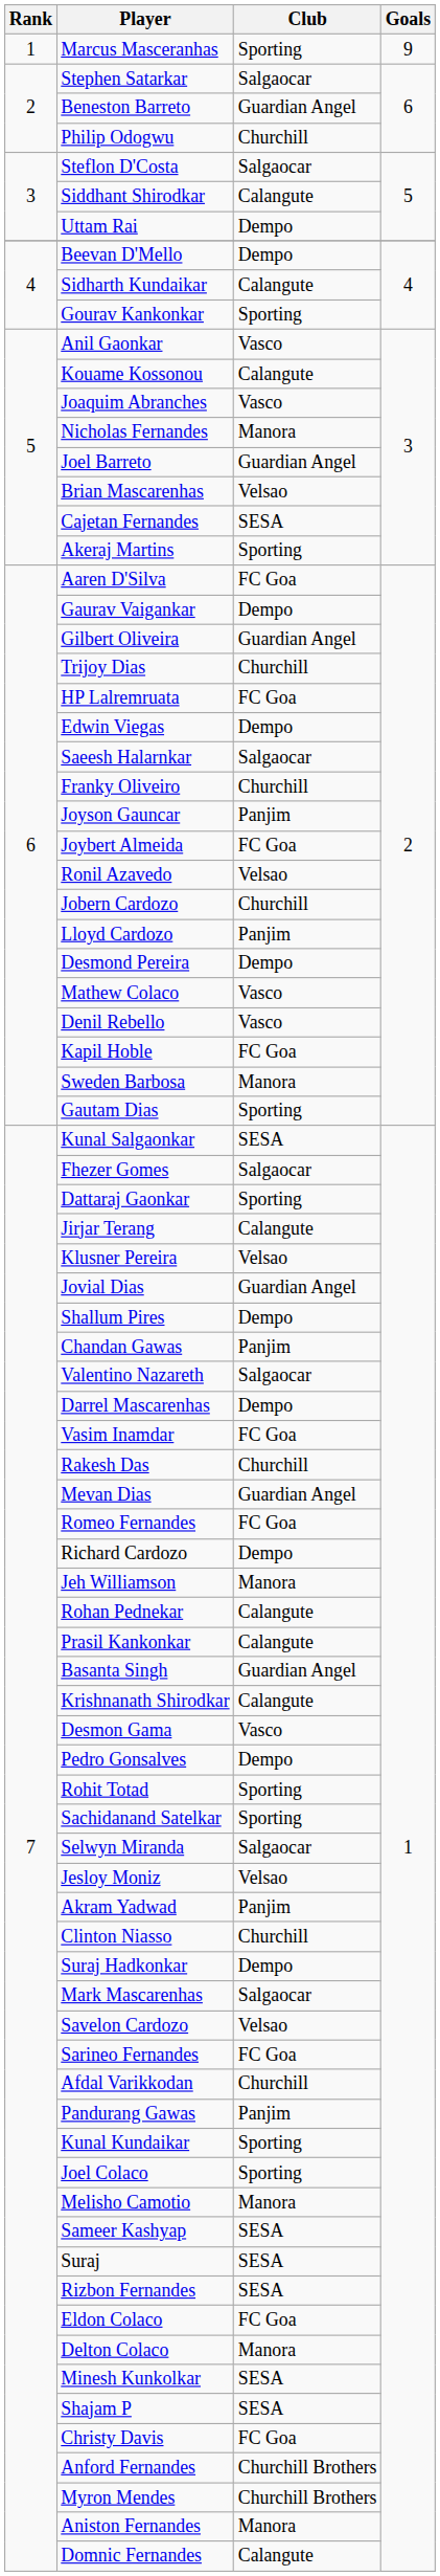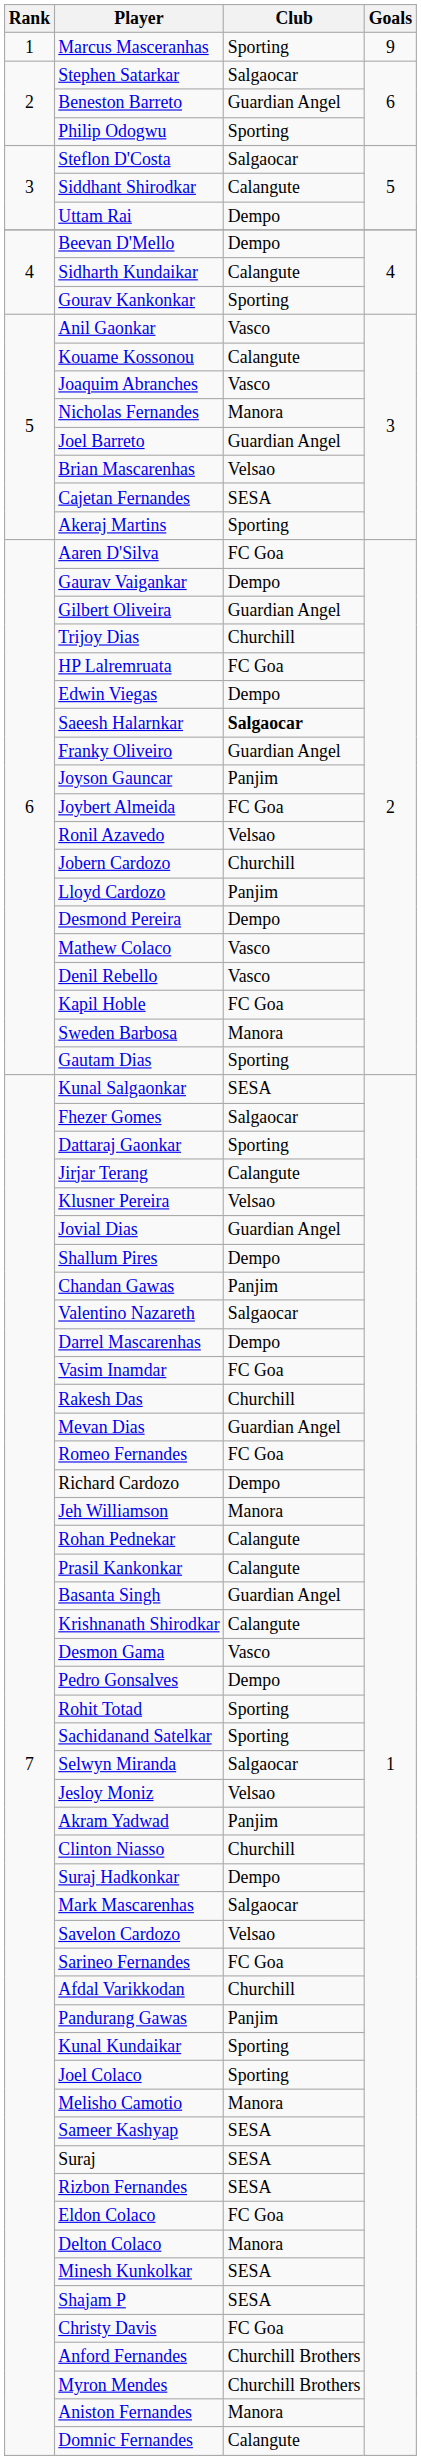 <table class="wikitable" style="text-align:center">
 <tr>
 <th>Rank</th>
 <th>Player</th>
 <th>Club</th>
 <th>Goals</th>
 </tr>
 <tr>
 <td>1</td>
 <td align="left"> <a href='#'>Marcus Masceranhas</a></td>
 <td align="left">Sporting</td>
 <td>9</td>
 </tr>
 <tr>
 <td rowspan="3" style="text-align:center;">2</td>
 <td align="left"> <a href='#'>Stephen Satarkar</a></td>
 <td align="left">Salgaocar</td>
 <td rowspan="3" style="text-align:center;">6</td>
 </tr>
 <tr>
 <td align="left"> <a href='#'>Beneston Barreto</a></td>
 <td align="left">Guardian Angel</td>
 </tr>
 <tr>
 <td align="left"> <a href='#'>Philip Odogwu</a></td>
-<td align="left">Churchill</td>
+<td align="left">Sporting</td>
 </tr>
 <tr>
 <td rowspan="3" style="text-align:center;">3</td>
 <td align="left"> <a href='#'>Steflon D'Costa</a></td>
 <td align="left">Salgaocar</td>
 <td rowspan="3" style="text-align:center;">5</td>
 </tr>
 <tr>
 <td align="left"> <a href='#'>Siddhant Shirodkar</a></td>
 <td align="left">Calangute</td>
 </tr>
 <tr>
 <td align="left"> <a href='#'>Uttam Rai</a></td>
 <td align="left">Dempo</td>
 </tr>
 <tr>
 </tr>
 <tr>
 <td rowspan="3" style="text-align:center;">4</td>
 <td align="left"> <a href='#'>Beevan D'Mello</a></td>
 <td align="left">Dempo</td>
 <td rowspan="3" style="text-align:center;">4</td>
 </tr>
 <tr>
 <td align="left"> <a href='#'>Sidharth Kundaikar</a></td>
 <td align="left">Calangute</td>
 </tr>
 <tr>
 <td align="left"> <a href='#'>Gourav Kankonkar</a></td>
 <td align="left">Sporting</td>
 </tr>
 <tr>
 <td rowspan="8" style="text-align:center;">5</td>
 <td align="left"> <a href='#'>Anil Gaonkar</a></td>
 <td align="left">Vasco</td>
 <td rowspan="8" style="text-align:center;">3</td>
 </tr>
 <tr>
 <td align="left"> <a href='#'>Kouame Kossonou</a></td>
 <td align="left">Calangute</td>
 </tr>
 <tr>
 <td align="left"> <a href='#'>Joaquim Abranches</a></td>
 <td align="left">Vasco</td>
 </tr>
 <tr>
 <td align="left"> <a href='#'>Nicholas Fernandes</a></td>
 <td align="left">Manora</td>
 </tr>
 <tr>
 <td align="left"> <a href='#'>Joel Barreto</a></td>
 <td align="left">Guardian Angel</td>
 </tr>
 <tr>
 <td align="left"> <a href='#'>Brian Mascarenhas</a></td>
 <td align="left">Velsao</td>
 </tr>
 <tr>
 <td align="left"> <a href='#'>Cajetan Fernandes</a></td>
 <td align="left">SESA</td>
 </tr>
 <tr>
 <td align="left"> <a href='#'>Akeraj Martins</a></td>
 <td align="left">Sporting</td>
 </tr>
 <tr>
 <td rowspan="19" style="text-align:center;">6</td>
 <td align="left"> <a href='#'>Aaren D'Silva</a></td>
 <td align="left">FC Goa</td>
 <td rowspan="19" style="text-align:center;">2</td>
 </tr>
 <tr>
 <td align="left"> <a href='#'>Gaurav Vaigankar</a></td>
 <td align="left">Dempo</td>
 </tr>
 <tr>
 <td align="left"> <a href='#'>Gilbert Oliveira</a></td>
 <td align="left">Guardian Angel</td>
 </tr>
 <tr>
 <td align="left"> <a href='#'>Trijoy Dias</a></td>
 <td align="left">Churchill</td>
 </tr>
 <tr>
 <td align="left"> <a href='#'>HP Lalremruata</a></td>
 <td align="left">FC Goa</td>
 </tr>
 <tr>
 <td align="left"> <a href='#'>Edwin Viegas</a></td>
 <td align="left">Dempo</td>
 </tr>
 <tr>
 <td align="left"> <a href='#'>Saeesh Halarnkar</a></td>
-<td align="left">Salgaocar</td>
+<td align="left"><strong>Salgaocar</strong></td>
 </tr>
 <tr>
 <td align="left"> <a href='#'>Franky Oliveiro</a></td>
-<td align="left">Churchill</td>
+<td align="left">Guardian Angel</td>
 </tr>
 <tr>
 <td align="left"> <a href='#'>Joyson Gauncar</a></td>
 <td align="left">Panjim</td>
 </tr>
 <tr>
 <td align="left"> <a href='#'>Joybert Almeida</a></td>
 <td align="left">FC Goa</td>
 </tr>
 <tr>
 <td align="left"> <a href='#'>Ronil Azavedo</a></td>
 <td align="left">Velsao</td>
 </tr>
 <tr>
 <td align="left"> <a href='#'>Jobern Cardozo</a></td>
 <td align="left">Churchill</td>
 </tr>
 <tr>
 <td align="left"> <a href='#'>Lloyd Cardozo</a></td>
 <td align="left">Panjim</td>
 </tr>
 <tr>
 <td align="left"> <a href='#'>Desmond Pereira</a></td>
 <td align="left">Dempo</td>
 </tr>
 <tr>
 <td align="left"> <a href='#'>Mathew Colaco</a></td>
 <td align="left">Vasco</td>
 </tr>
 <tr>
 <td align="left"> <a href='#'>Denil Rebello</a></td>
 <td align="left">Vasco</td>
 </tr>
 <tr>
 <td align="left"> <a href='#'>Kapil Hoble</a></td>
 <td align="left">FC Goa</td>
 </tr>
 <tr>
 <td align="left"> <a href='#'>Sweden Barbosa</a></td>
 <td align="left">Manora</td>
 </tr>
 <tr>
 <td align="left"> <a href='#'>Gautam Dias</a></td>
 <td align="left">Sporting</td>
 </tr>
 <tr>
 <td rowspan="50" style="text-align:center;">7</td>
 <td align="left"> <a href='#'>Kunal Salgaonkar</a></td>
 <td align="left">SESA</td>
 <td rowspan="50" style="text-align:center;">1</td>
 </tr>
 <tr>
 <td align="left"> <a href='#'>Fhezer Gomes</a></td>
 <td align="left">Salgaocar</td>
 </tr>
 <tr>
 <td align="left"> <a href='#'>Dattaraj Gaonkar</a></td>
 <td align="left">Sporting</td>
 </tr>
 <tr>
 <td align="left"> <a href='#'>Jirjar Terang</a></td>
 <td align="left">Calangute</td>
 </tr>
 <tr>
 <td align="left"> <a href='#'>Klusner Pereira</a></td>
 <td align="left">Velsao</td>
 </tr>
 <tr>
 <td align="left"> <a href='#'>Jovial Dias</a></td>
 <td align="left">Guardian Angel</td>
 </tr>
 <tr>
 <td align="left"> <a href='#'>Shallum Pires</a></td>
 <td align="left">Dempo</td>
 </tr>
 <tr>
 <td align="left"> <a href='#'>Chandan Gawas</a></td>
 <td align="left">Panjim</td>
 </tr>
 <tr>
 <td align="left"> <a href='#'>Valentino Nazareth</a></td>
 <td align="left">Salgaocar</td>
 </tr>
 <tr>
 <td align="left"> <a href='#'>Darrel Mascarenhas</a></td>
 <td align="left">Dempo</td>
 </tr>
 <tr>
 <td align="left"> <a href='#'>Vasim Inamdar</a></td>
 <td align="left">FC Goa</td>
 </tr>
 <tr>
 <td align="left"> <a href='#'>Rakesh Das</a></td>
 <td align="left">Churchill</td>
 </tr>
 <tr>
 <td align="left"> <a href='#'>Mevan Dias</a></td>
 <td align="left">Guardian Angel</td>
 </tr>
 <tr>
 <td align="left"> <a href='#'>Romeo Fernandes</a></td>
 <td align="left">FC Goa</td>
 </tr>
 <tr>
 <td align="left"> Richard Cardozo</td>
 <td align="left">Dempo</td>
 </tr>
 <tr>
 <td align="left"> <a href='#'>Jeh Williamson</a></td>
 <td align="left">Manora</td>
 </tr>
 <tr>
 <td align="left"> <a href='#'>Rohan Pednekar</a></td>
 <td align="left">Calangute</td>
 </tr>
 <tr>
 <td align="left"> <a href='#'>Prasil Kankonkar</a></td>
 <td align="left">Calangute</td>
 </tr>
 <tr>
 <td align="left"> <a href='#'>Basanta Singh</a></td>
 <td align="left">Guardian Angel</td>
 </tr>
 <tr>
 <td align="left"> <a href='#'>Krishnanath Shirodkar</a></td>
 <td align="left">Calangute</td>
 </tr>
 <tr>
 <td align="left"> <a href='#'>Desmon Gama</a></td>
 <td align="left">Vasco</td>
 </tr>
 <tr>
 <td align="left"> <a href='#'>Pedro Gonsalves</a></td>
 <td align="left">Dempo</td>
 </tr>
 <tr>
 <td align="left"> <a href='#'>Rohit Totad</a></td>
 <td align="left">Sporting</td>
 </tr>
 <tr>
 <td align="left"> <a href='#'>Sachidanand Satelkar</a></td>
 <td align="left">Sporting</td>
 </tr>
 <tr>
 <td align="left"> <a href='#'>Selwyn Miranda</a></td>
 <td align="left">Salgaocar</td>
 </tr>
 <tr>
 <td align="left"> <a href='#'>Jesloy Moniz</a></td>
 <td align="left">Velsao</td>
 </tr>
 <tr>
 <td align="left"> <a href='#'>Akram Yadwad</a></td>
 <td align="left">Panjim</td>
 </tr>
 <tr>
 <td align="left"> <a href='#'>Clinton Niasso</a></td>
 <td align="left">Churchill</td>
 </tr>
 <tr>
 <td align="left"> <a href='#'>Suraj Hadkonkar</a></td>
 <td align="left">Dempo</td>
 </tr>
 <tr>
 <td align="left"> <a href='#'>Mark Mascarenhas</a></td>
 <td align="left">Salgaocar</td>
 </tr>
 <tr>
 <td align="left"> <a href='#'>Savelon Cardozo</a></td>
 <td align="left">Velsao</td>
 </tr>
 <tr>
 <td align="left"> <a href='#'>Sarineo Fernandes</a></td>
 <td align="left">FC Goa</td>
 </tr>
 <tr>
 <td align="left"> <a href='#'>Afdal Varikkodan</a></td>
 <td align="left">Churchill</td>
 </tr>
 <tr>
 <td align="left"> <a href='#'>Pandurang Gawas</a></td>
 <td align="left">Panjim</td>
 </tr>
 <tr>
 <td align="left"> <a href='#'>Kunal Kundaikar</a></td>
 <td align="left">Sporting</td>
 </tr>
 <tr>
 <td align="left"> <a href='#'>Joel Colaco</a></td>
 <td align="left">Sporting</td>
 </tr>
 <tr>
 <td align="left"> <a href='#'>Melisho Camotio</a></td>
 <td align="left">Manora</td>
 </tr>
 <tr>
 <td align="left"> <a href='#'>Sameer Kashyap</a></td>
 <td align="left">SESA</td>
 </tr>
 <tr>
 <td align="left"> Suraj</td>
 <td align="left">SESA</td>
 </tr>
 <tr>
 <td align="left"> <a href='#'>Rizbon Fernandes</a></td>
 <td align="left">SESA</td>
 </tr>
 <tr>
 <td align="left"> <a href='#'>Eldon Colaco</a></td>
 <td align="left">FC Goa</td>
 </tr>
 <tr>
 <td align="left"> <a href='#'>Delton Colaco</a></td>
 <td align="left">Manora</td>
 </tr>
 <tr>
 <td align="left"> <a href='#'>Minesh Kunkolkar</a></td>
 <td align="left">SESA</td>
 </tr>
 <tr>
 <td align="left"> <a href='#'>Shajam P</a></td>
 <td align="left">SESA</td>
 </tr>
 <tr>
 <td align="left"> <a href='#'>Christy Davis</a></td>
 <td align="left">FC Goa</td>
 </tr>
 <tr>
 <td align="left"> <a href='#'>Anford Fernandes</a></td>
 <td align="left">Churchill Brothers</td>
 </tr>
 <tr>
 <td align="left"> <a href='#'>Myron Mendes</a></td>
 <td align="left">Churchill Brothers</td>
 </tr>
 <tr>
 <td align="left"> <a href='#'>Aniston Fernandes</a></td>
 <td align="left">Manora</td>
 </tr>
 <tr>
 <td align="left"> <a href='#'>Domnic Fernandes</a></td>
 <td align="left">Calangute</td>
 </tr>
 </table>
